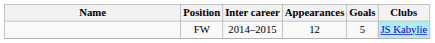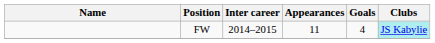 <table class="wikitable sortable" style="text-align: center;">
 <tr>
 <th style="width:16em">Name</th>
 <th>Position</th>
 <th>Inter career</th>
 <th>Appearances</th>
 <th>Goals</th>
 <th>Clubs</th>
 </tr>
 <tr>
 <td align="left"></td>
 <td>FW</td>
 <td>2014–2015</td>
-<td>12</td>
-<td>5</td>
+<td>11</td>
+<td>4</td>
 <td style="background: paleturquoise;"><a href='#'>JS Kabylie</a></td>
 </tr>
 <tr>
 </tr>
 </table>
